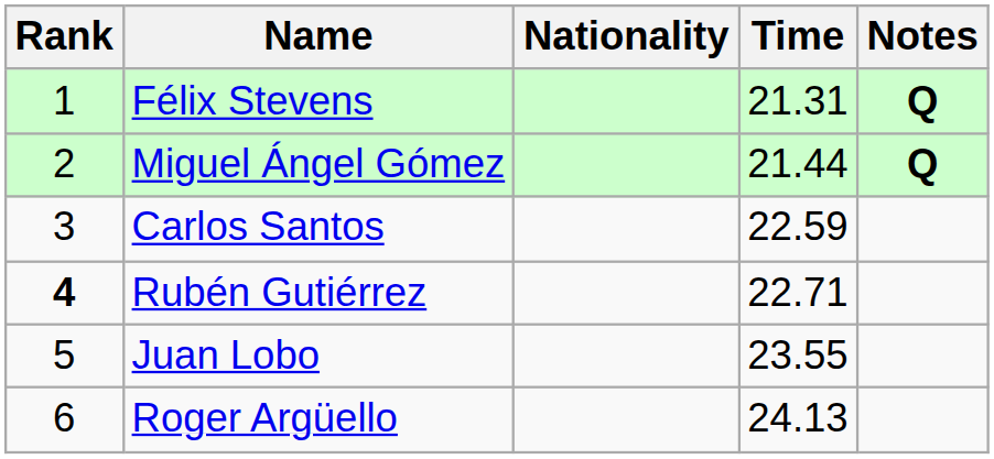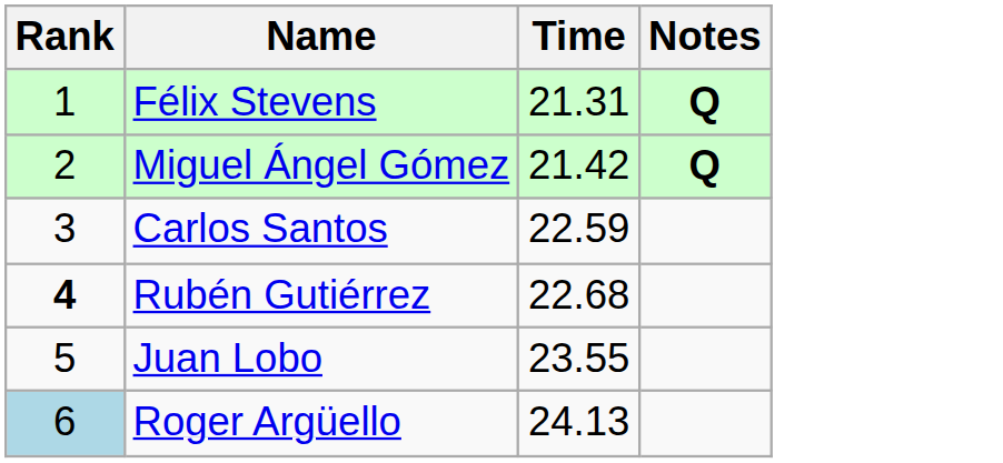 <table class="wikitable sortable" style="text-align:center">
 <tr>
 <th>Rank</th>
 <th>Name</th>
-<th>Nationality</th>
 <th>Time</th>
 <th>Notes</th>
 </tr>
 <tr bgcolor=ccffcc>
 <td align=center>1</td>
 <td align=left><a href='#'>Félix Stevens</a></td>
-<td align=left></td>
 <td>21.31</td>
 <td><strong>Q</strong></td>
 </tr>
 <tr bgcolor=ccffcc>
 <td align=center>2</td>
 <td align=left><a href='#'>Miguel Ángel Gómez</a></td>
-<td align=left></td>
-<td>21.44</td>
+<td>21.42</td>
 <td><strong>Q</strong></td>
 </tr>
 <tr>
 <td align=center>3</td>
 <td align=left><a href='#'>Carlos Santos</a></td>
-<td align=left></td>
 <td>22.59</td>
 <td></td>
 </tr>
 <tr>
 <td align=center><strong>4</strong></td>
 <td align=left><a href='#'>Rubén Gutiérrez</a></td>
-<td align=left></td>
-<td>22.71</td>
+<td>22.68</td>
 <td></td>
 </tr>
 <tr>
 <td align=center>5</td>
 <td align=left><a href='#'>Juan Lobo</a></td>
-<td align=left></td>
 <td>23.55</td>
 <td></td>
 </tr>
 <tr>
-<td align=center>6</td>
+<td align=center style="background: lightblue;">6</td>
 <td align=left><a href='#'>Roger Argüello</a></td>
-<td align=left></td>
 <td>24.13</td>
 <td></td>
 </tr>
 </table>
